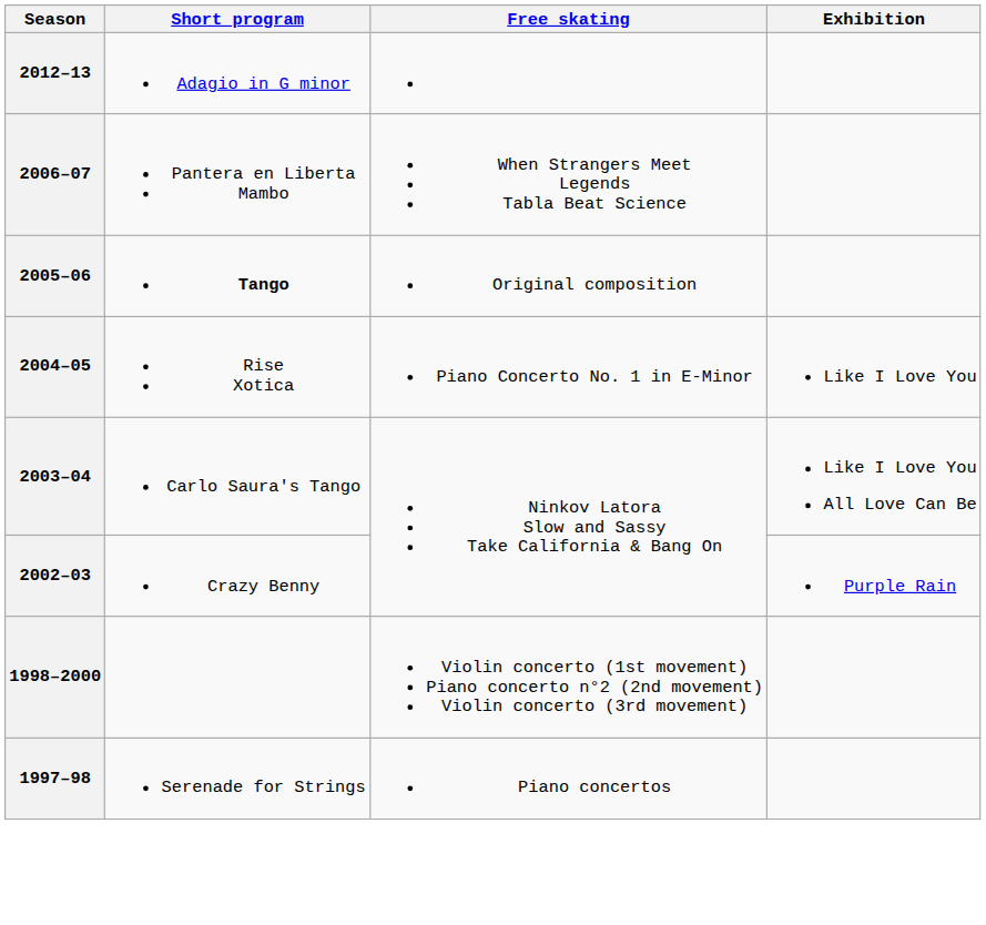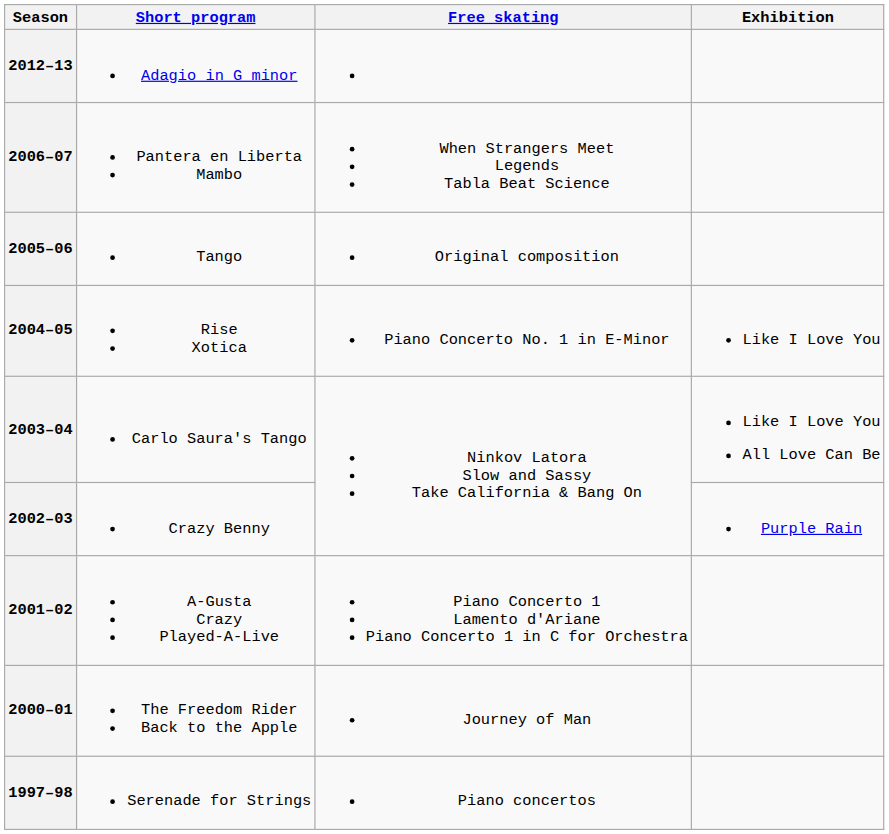 <table class=wikitable style=text-align:center>
 <tr>
 <th>Season</th>
 <th><a href='#'>Short program</a></th>
 <th><a href='#'>Free skating</a></th>
 <th>Exhibition</th>
 </tr>
 <tr>
 <th>2012–13 <br> </th>
 <td><br><ul><li><a href='#'>Adagio in G minor</a> <br></li></ul></td>
 <td><br><ul><li></li></ul></td>
 <td></td>
 </tr>
 <tr>
 <th>2006–07 <br> </th>
 <td><br><ul><li>Pantera en Liberta <br></li><li>Mambo <br></li></ul></td>
 <td><br><ul><li>When Strangers Meet <br></li><li>Legends <br></li><li>Tabla Beat Science <br></li></ul></td>
 <td></td>
 </tr>
 <tr>
 <th>2005–06 <br> </th>
-<td><strong><br><ul><li>Tango <br></li></ul></strong></td>
+<td><br><ul><li>Tango <br></li></ul></td>
 <td><br><ul><li>Original composition <br></li></ul></td>
 <td></td>
 </tr>
 <tr>
 <th>2004–05 <br> </th>
 <td><br><ul><li>Rise <br></li><li>Xotica <br></li></ul></td>
 <td><br><ul><li>Piano Concerto No. 1 in E-Minor <br></li></ul></td>
 <td><br><ul><li>Like I Love You <br></li></ul></td>
 </tr>
 <tr>
 <th>2003–04 <br> </th>
 <td><br><ul><li>Carlo Saura's Tango <br></li></ul></td>
 <td rowspan=2><br><ul><li>Ninkov Latora <br></li><li>Slow and Sassy <br></li><li>Take California & Bang On <br></li></ul></td>
 <td><br><ul><li>Like I Love You <br></li></ul><ul><li>All Love Can Be <br></li></ul></td>
 </tr>
 <tr>
 <th>2002–03 <br> </th>
 <td><br><ul><li>Crazy Benny <br></li></ul></td>
 <td><br><ul><li><a href='#'>Purple Rain</a> <br></li></ul></td>
 </tr>
 <tr>
-<th>1998–2000</th>
+<th>2001–02 <br> </th>
+<td><br><ul><li>A-Gusta</li><li>Crazy</li><li>Played-A-Live <br></li></ul></td>
+<td><br><ul><li>Piano Concerto 1 <br></li><li>Lamento d'Ariane <br></li><li>Piano Concerto 1 in C for Orchestra <br></li></ul></td>
 <td></td>
-<td><br><ul><li>Violin concerto (1st movement) <br></li><li>Piano concerto n°2 (2nd movement) <br></li><li>Violin concerto (3rd movement) <br></li></ul></td>
+</tr>
+<tr>
+<th>2000–01 <br> </th>
+<td><br><ul><li>The Freedom Rider <br></li><li>Back to the Apple <br></li></ul></td>
+<td><br><ul><li>Journey of Man <br></li></ul></td>
 <td></td>
 </tr>
 <tr>
 <th>1997–98 <br> </th>
 <td><br><ul><li>Serenade for Strings <br></li></ul></td>
 <td><br><ul><li>Piano concertos <br></li></ul></td>
 <td></td>
 </tr>
 </table>
